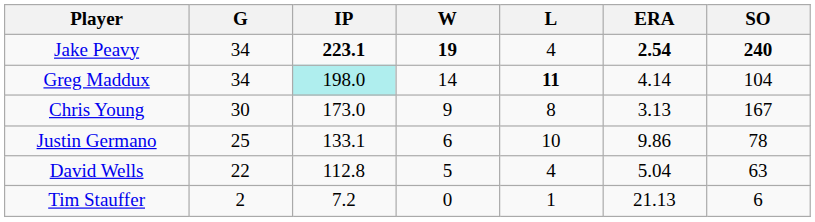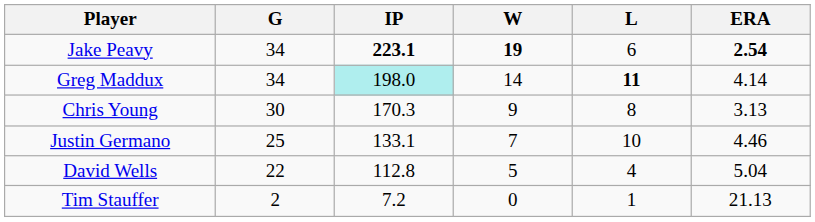 <table class="wikitable sortable">
 <tr>
 <th bgcolor="#DDDDFF" width="16%">Player</th>
 <th bgcolor="#DDDDFF" width="9%">G</th>
 <th bgcolor="#DDDDFF" width="9%">IP</th>
 <th bgcolor="#DDDDFF" width="9%">W</th>
 <th bgcolor="#DDDDFF" width="9%">L</th>
 <th bgcolor="#DDDDFF" width="9%">ERA</th>
-<th bgcolor="#DDDDFF" width="9%">SO</th>
 </tr>
 <tr align=center>
 <td><a href='#'>Jake Peavy</a></td>
 <td>34</td>
 <td><strong>223.1</strong></td>
 <td><strong>19</strong></td>
-<td>4</td>
+<td>6</td>
 <td><strong>2.54</strong></td>
-<td><strong>240</strong></td>
 </tr>
 <tr align=center>
 <td><a href='#'>Greg Maddux</a></td>
 <td>34</td>
 <td style="background: paleturquoise;">198.0</td>
 <td>14</td>
 <td><strong>11</strong></td>
 <td>4.14</td>
-<td>104</td>
 </tr>
 <tr align=center>
 <td><a href='#'>Chris Young</a></td>
 <td>30</td>
-<td>173.0</td>
+<td>170.3</td>
 <td>9</td>
 <td>8</td>
 <td>3.13</td>
-<td>167</td>
 </tr>
 <tr align=center>
 <td><a href='#'>Justin Germano</a></td>
 <td>25</td>
 <td>133.1</td>
-<td>6</td>
+<td>7</td>
 <td>10</td>
-<td>9.86</td>
-<td>78</td>
+<td>4.46</td>
 </tr>
 <tr align=center>
 <td><a href='#'>David Wells</a></td>
 <td>22</td>
 <td>112.8</td>
 <td>5</td>
 <td>4</td>
 <td>5.04</td>
-<td>63</td>
 </tr>
 <tr align=center>
 <td><a href='#'>Tim Stauffer</a></td>
 <td>2</td>
 <td>7.2</td>
 <td>0</td>
 <td>1</td>
 <td>21.13</td>
-<td>6</td>
 </tr>
 </table>
